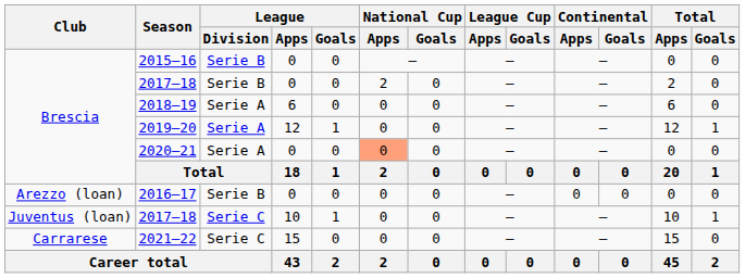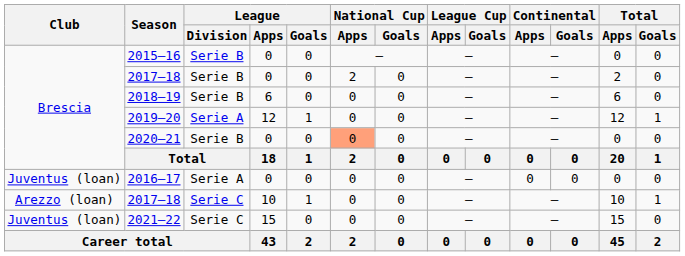 <table class="wikitable" style="text-align:center">
 <tr>
 <th rowspan="2">Club</th>
 <th rowspan="2">Season</th>
 <th colspan="3">League</th>
 <th colspan="2">National Cup</th>
 <th colspan="2">League Cup</th>
 <th colspan="2">Continental</th>
 <th colspan="2">Total</th>
 </tr>
 <tr>
 <th>Division</th>
 <th>Apps</th>
 <th>Goals</th>
 <th>Apps</th>
 <th>Goals</th>
 <th>Apps</th>
 <th>Goals</th>
 <th>Apps</th>
 <th>Goals</th>
 <th>Apps</th>
 <th>Goals</th>
 </tr>
 <tr>
 <td rowspan="6"><a href='#'>Brescia</a></td>
 <td><a href='#'>2015–16</a></td>
 <td><a href='#'>Serie B</a></td>
 <td>0</td>
 <td>0</td>
 <td colspan="2">—</td>
 <td colspan="2">—</td>
 <td colspan="2">—</td>
 <td>0</td>
 <td>0</td>
 </tr>
 <tr>
 <td><a href='#'>2017–18</a></td>
 <td>Serie B</td>
 <td>0</td>
 <td>0</td>
 <td>2</td>
 <td>0</td>
 <td colspan="2">—</td>
 <td colspan="2">—</td>
 <td>2</td>
 <td>0</td>
 </tr>
 <tr>
 <td><a href='#'>2018–19</a></td>
-<td>Serie A</td>
+<td>Serie B</td>
 <td>6</td>
 <td>0</td>
 <td>0</td>
 <td>0</td>
 <td colspan="2">—</td>
 <td colspan="2">—</td>
 <td>6</td>
 <td>0</td>
 </tr>
 <tr>
 <td><a href='#'>2019–20</a></td>
 <td><a href='#'>Serie A</a></td>
 <td>12</td>
 <td>1</td>
 <td>0</td>
 <td>0</td>
 <td colspan="2">—</td>
 <td colspan="2">—</td>
 <td>12</td>
 <td>1</td>
 </tr>
 <tr>
 <td><a href='#'>2020–21</a></td>
-<td>Serie A</td>
+<td>Serie B</td>
 <td>0</td>
 <td>0</td>
 <td style="background: lightsalmon;">0</td>
 <td>0</td>
 <td colspan="2">—</td>
 <td colspan="2">—</td>
 <td>0</td>
 <td>0</td>
 </tr>
 <tr>
 <th colspan="2">Total</th>
 <th>18</th>
 <th>1</th>
 <th>2</th>
 <th>0</th>
 <th>0</th>
 <th>0</th>
 <th>0</th>
 <th>0</th>
 <th>20</th>
 <th>1</th>
 </tr>
 <tr>
-<td><a href='#'>Arezzo</a> (loan)</td>
+<td><a href='#'>Juventus</a> (loan)</td>
 <td><a href='#'>2016–17</a></td>
-<td>Serie B</td>
+<td>Serie A</td>
 <td>0</td>
 <td>0</td>
 <td>0</td>
 <td>0</td>
 <td colspan="2">—</td>
 <td>0</td>
 <td>0</td>
 <td>0</td>
 <td>0</td>
 </tr>
 <tr>
-<td><a href='#'>Juventus</a> (loan)</td>
+<td><a href='#'>Arezzo</a> (loan)</td>
 <td><a href='#'>2017–18</a></td>
 <td><a href='#'>Serie C</a></td>
 <td>10</td>
 <td>1</td>
 <td>0</td>
 <td>0</td>
 <td colspan="2">—</td>
 <td colspan="2">—</td>
 <td>10</td>
 <td>1</td>
 </tr>
 <tr>
-<td><a href='#'>Carrarese</a></td>
+<td><a href='#'>Juventus</a> (loan)</td>
 <td><a href='#'>2021–22</a></td>
 <td>Serie C</td>
 <td>15</td>
 <td>0</td>
 <td>0</td>
 <td>0</td>
 <td colspan="2">—</td>
 <td colspan="2">—</td>
 <td>15</td>
 <td>0</td>
 </tr>
 <tr>
 <th colspan="3">Career total</th>
 <th>43</th>
 <th>2</th>
 <th>2</th>
 <th>0</th>
 <th>0</th>
 <th>0</th>
 <th>0</th>
 <th>0</th>
 <th>45</th>
 <th>2</th>
 </tr>
 </table>
